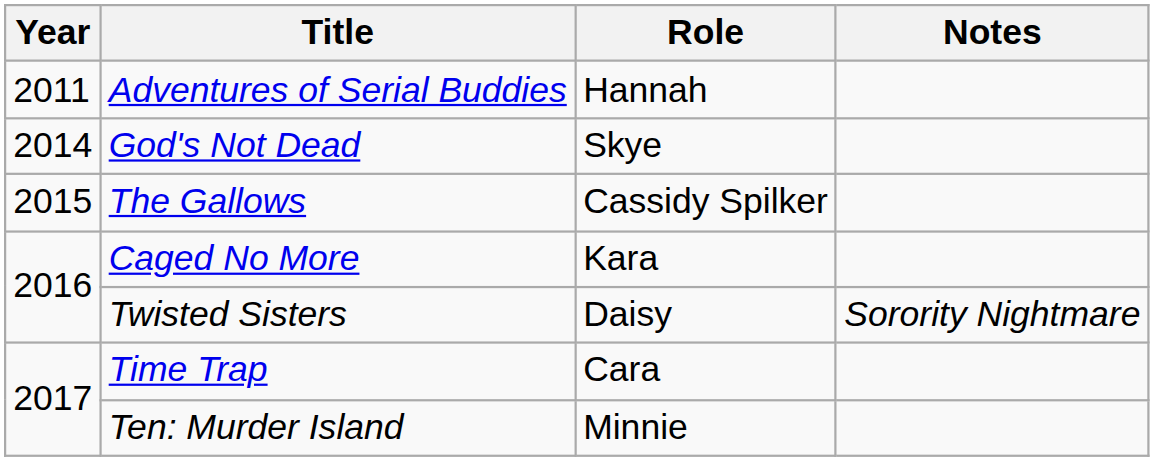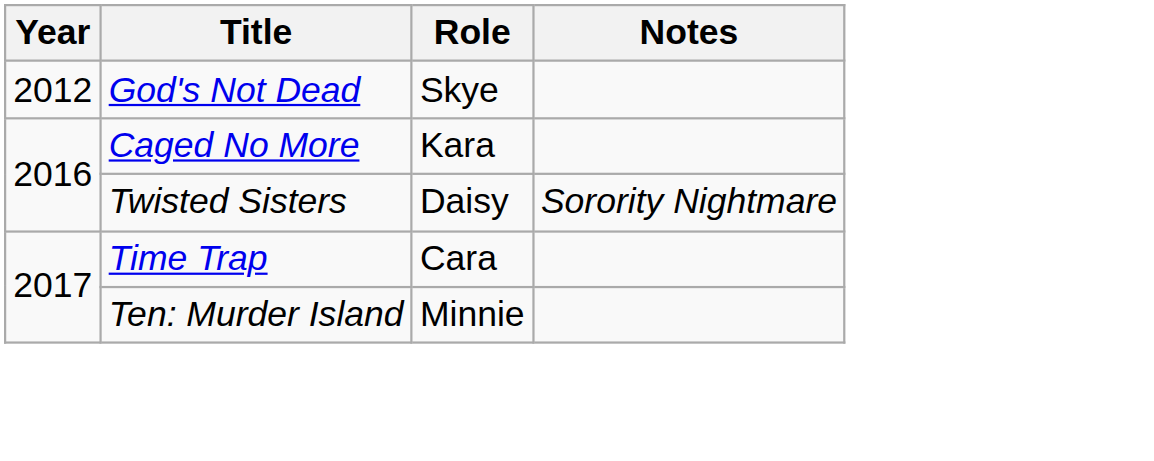 <table class="wikitable sortable">
 <tr>
 <th>Year</th>
 <th>Title</th>
 <th>Role</th>
 <th>Notes</th>
 </tr>
 <tr>
-<td>2011</td>
-<td><em><a href='#'>Adventures of Serial Buddies</a></em></td>
-<td>Hannah</td>
-<td></td>
-</tr>
-<tr>
-<td>2014</td>
+<td>2012</td>
 <td><em><a href='#'>God's Not Dead</a></em></td>
 <td>Skye</td>
-<td></td>
-</tr>
-<tr>
-<td>2015</td>
-<td><em><a href='#'>The Gallows</a></em></td>
-<td>Cassidy Spilker</td>
 <td></td>
 </tr>
 <tr>
 <td rowspan=2>2016</td>
 <td><em><a href='#'>Caged No More</a></em></td>
 <td>Kara</td>
 <td></td>
 </tr>
 <tr>
 <td><em>Twisted Sisters</em></td>
 <td>Daisy</td>
 <td> <em>Sorority Nightmare</em></td>
 </tr>
 <tr>
 <td rowspan=2>2017</td>
 <td><em><a href='#'>Time Trap</a></em></td>
 <td>Cara</td>
 <td></td>
 </tr>
 <tr>
 <td><em>Ten: Murder Island</em></td>
 <td>Minnie</td>
 <td></td>
 </tr>
 </table>
